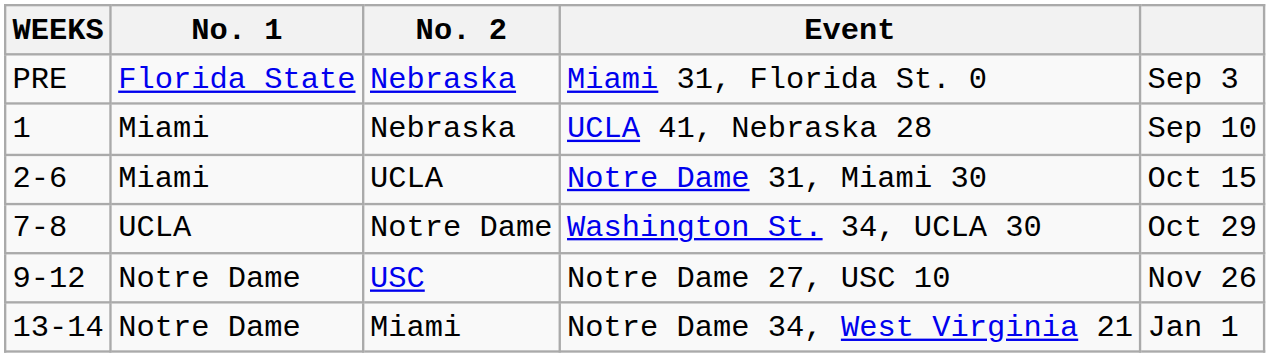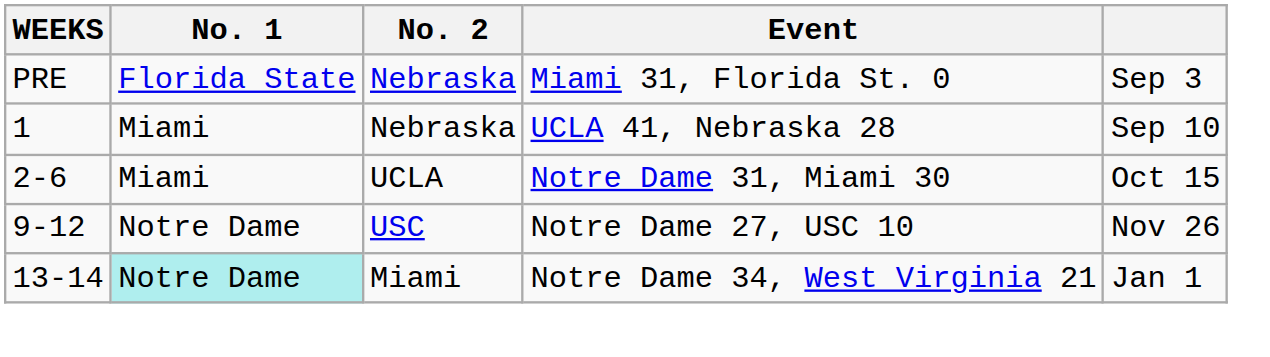 <table class="wikitable">
 <tr>
 <th>WEEKS</th>
 <th>No. 1</th>
 <th>No. 2</th>
 <th>Event</th>
 <th></th>
 </tr>
 <tr>
 <td>PRE</td>
 <td><a href='#'>Florida State</a></td>
 <td><a href='#'>Nebraska</a></td>
 <td><a href='#'>Miami</a> 31, Florida St. 0</td>
 <td>Sep  3</td>
 </tr>
 <tr>
 <td>1</td>
 <td>Miami</td>
 <td>Nebraska</td>
 <td><a href='#'>UCLA</a> 41, Nebraska 28</td>
 <td>Sep 10</td>
 </tr>
 <tr>
 <td>2-6</td>
 <td>Miami</td>
 <td>UCLA</td>
 <td><a href='#'>Notre Dame</a> 31, Miami 30</td>
 <td>Oct 15</td>
 </tr>
 <tr>
-<td>7-8</td>
-<td>UCLA</td>
-<td>Notre Dame</td>
-<td><a href='#'>Washington St.</a> 34, UCLA 30</td>
-<td>Oct 29</td>
-</tr>
-<tr>
 <td>9-12</td>
 <td>Notre Dame</td>
 <td><a href='#'>USC</a></td>
 <td>Notre Dame 27, USC 10</td>
 <td>Nov 26</td>
 </tr>
 <tr>
 <td>13-14</td>
-<td>Notre Dame</td>
+<td style="background: paleturquoise;">Notre Dame</td>
 <td>Miami</td>
 <td>Notre Dame 34, <a href='#'>West Virginia</a> 21</td>
 <td>Jan 1</td>
 </tr>
 </table>
